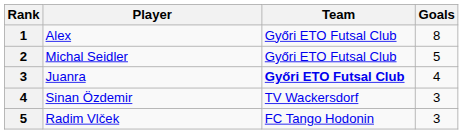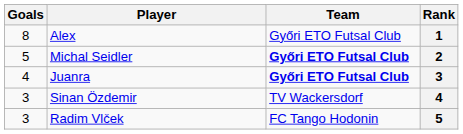 <table class="wikitable">
 <tr class="hintergrundfarbe5">
-<th>Rank</th>
+<th>Goals</th>
 <th style="width:260px">Player</th>
 <th style="width:180px">Team</th>
-<th>Goals</th>
+<th>Rank</th>
 </tr>
 <tr>
-<th>1</th>
+<td style="text-align:center">8</td>
 <td> <a href='#'>Alex</a></td>
 <td><a href='#'>Győri ETO Futsal Club</a></td>
-<td style="text-align:center">8</td>
+<th>1</th>
 </tr>
 <tr>
+<td style="text-align:center">5</td>
+<td> <a href='#'>Michal Seidler</a></td>
+<td><strong><a href='#'>Győri ETO Futsal Club</a></strong></td>
 <th>2</th>
-<td> <a href='#'>Michal Seidler</a></td>
-<td><a href='#'>Győri ETO Futsal Club</a></td>
-<td style="text-align:center">5</td>
 </tr>
 <tr>
-<th>3</th>
+<td style="text-align:center">4</td>
 <td> <a href='#'>Juanra</a></td>
 <td><strong><a href='#'>Győri ETO Futsal Club</a></strong></td>
-<td style="text-align:center">4</td>
+<th>3</th>
 </tr>
 <tr>
-<th>4</th>
+<td style="text-align:center">3</td>
 <td> <a href='#'>Sinan Özdemir</a></td>
 <td><a href='#'>TV Wackersdorf</a></td>
-<td style="text-align:center">3</td>
+<th>4</th>
 </tr>
 <tr>
-<th>5</th>
+<td style="text-align:center">3</td>
 <td> <a href='#'>Radim Vlček</a></td>
 <td><a href='#'>FC Tango Hodonin</a></td>
-<td style="text-align:center">3</td>
+<th>5</th>
 </tr>
 </table>
